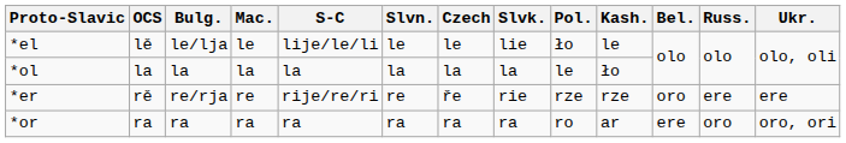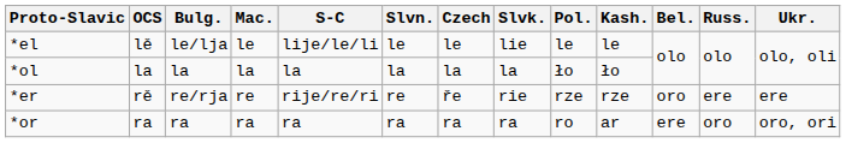 <table class="wikitable">
 <tr>
 <th>Proto-Slavic</th>
 <th>OCS</th>
 <th>Bulg.</th>
 <th>Mac.</th>
 <th>S-C</th>
 <th>Slvn.</th>
 <th>Czech</th>
 <th>Slvk.</th>
 <th>Pol.</th>
 <th>Kash.</th>
 <th>Bel.</th>
 <th>Russ.</th>
 <th>Ukr.</th>
 </tr>
 <tr>
 <td>*el</td>
 <td>lě</td>
 <td>le/lja</td>
 <td>le</td>
 <td>lije/le/li</td>
 <td>le</td>
 <td>le</td>
 <td>lie</td>
-<td>ło</td>
+<td>le</td>
 <td>le</td>
 <td rowspan=2>olo</td>
 <td rowspan=2>olo</td>
 <td rowspan=2>olo, oli</td>
 </tr>
 <tr>
 <td>*ol</td>
 <td>la</td>
 <td>la</td>
 <td>la</td>
 <td>la</td>
 <td>la</td>
 <td>la</td>
 <td>la</td>
-<td>le</td>
+<td>ło</td>
 <td>ło</td>
 </tr>
 <tr>
 <td>*er</td>
 <td>rě</td>
 <td>re/rja</td>
 <td>re</td>
 <td>rije/re/ri</td>
 <td>re</td>
 <td>ře</td>
 <td>rie</td>
 <td>rze</td>
 <td>rze</td>
 <td>oro</td>
 <td>ere</td>
 <td>ere</td>
 </tr>
 <tr>
 <td>*or</td>
 <td>ra</td>
 <td>ra</td>
 <td>ra</td>
 <td>ra</td>
 <td>ra</td>
 <td>ra</td>
 <td>ra</td>
 <td>ro</td>
 <td>ar</td>
 <td>ere</td>
 <td>oro</td>
 <td>oro, ori</td>
 </tr>
 </table>
